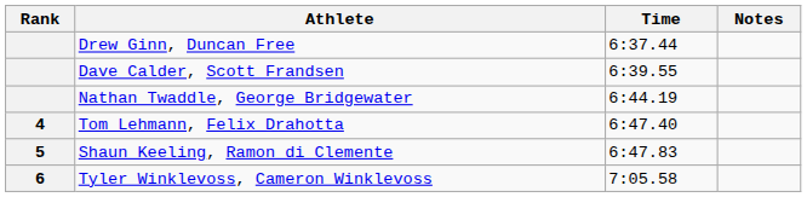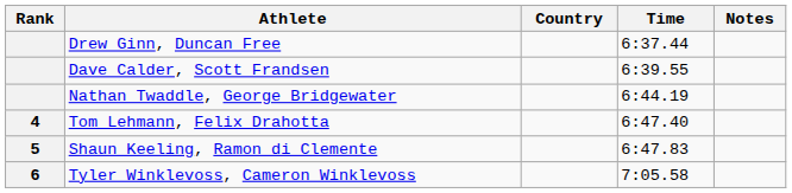 <table class="wikitable sortable" width=50%>
 <tr>
 <th>Rank</th>
 <th>Athlete</th>
+<th>Country</th>
 <th>Time</th>
 <th>Notes</th>
 </tr>
 <tr>
 <th></th>
 <td><a href='#'>Drew Ginn</a>, <a href='#'>Duncan&nbsp;Free</a></td>
+<td></td>
 <td>6:37.44</td>
 <td></td>
 </tr>
 <tr>
 <th></th>
 <td><a href='#'>Dave Calder</a>, <a href='#'>Scott&nbsp;Frandsen</a></td>
+<td></td>
 <td>6:39.55</td>
 <td></td>
 </tr>
 <tr>
 <th></th>
 <td><a href='#'>Nathan Twaddle</a>, <a href='#'>George&nbsp;Bridgewater</a></td>
+<td></td>
 <td>6:44.19</td>
 <td></td>
 </tr>
 <tr>
 <th>4</th>
 <td><a href='#'>Tom Lehmann</a>, <a href='#'>Felix&nbsp;Drahotta</a></td>
+<td></td>
 <td>6:47.40</td>
 <td></td>
 </tr>
 <tr>
 <th>5</th>
 <td><a href='#'>Shaun Keeling</a>, <a href='#'>Ramon&nbsp;di&nbsp;Clemente</a></td>
+<td></td>
 <td>6:47.83</td>
 <td></td>
 </tr>
 <tr>
 <th>6</th>
 <td><a href='#'>Tyler Winklevoss</a>, <a href='#'>Cameron&nbsp;Winklevoss</a></td>
+<td></td>
 <td>7:05.58</td>
 <td></td>
 </tr>
 </table>
